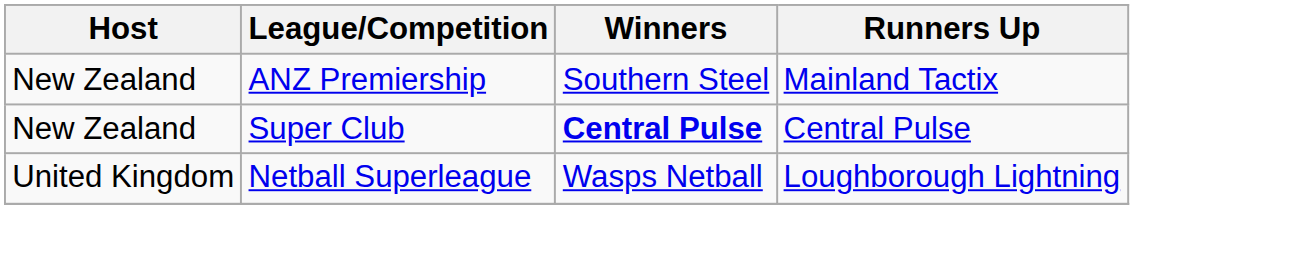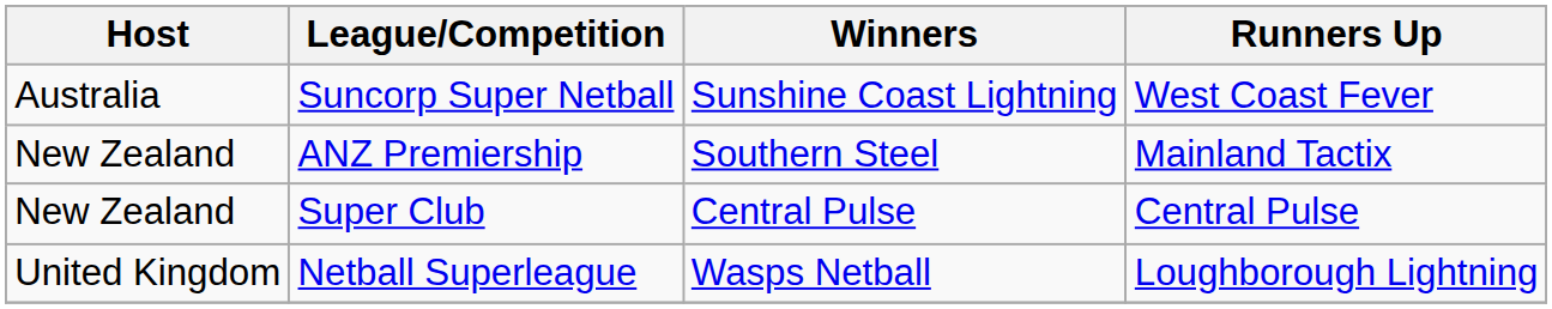 <table class="wikitable collapsible">
 <tr>
 <th>Host</th>
 <th>League/Competition</th>
 <th>Winners</th>
 <th>Runners Up</th>
+</tr>
+<tr>
+<td>Australia</td>
+<td><a href='#'>Suncorp Super Netball</a></td>
+<td><a href='#'>Sunshine Coast Lightning</a></td>
+<td><a href='#'>West Coast Fever</a></td>
 </tr>
 <tr>
 <td>New Zealand</td>
 <td><a href='#'>ANZ Premiership</a></td>
 <td><a href='#'>Southern Steel</a></td>
 <td><a href='#'>Mainland Tactix</a></td>
 </tr>
 <tr>
 <td>New Zealand</td>
 <td><a href='#'>Super Club</a></td>
-<td><strong><a href='#'>Central Pulse</a></strong></td>
+<td><a href='#'>Central Pulse</a></td>
 <td><a href='#'>Central Pulse</a></td>
 </tr>
 <tr>
 <td>United Kingdom</td>
 <td><a href='#'>Netball Superleague</a></td>
 <td><a href='#'>Wasps Netball</a></td>
 <td><a href='#'>Loughborough Lightning</a></td>
 </tr>
 <tr>
 </tr>
 </table>
